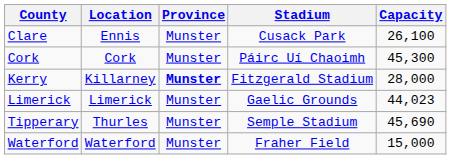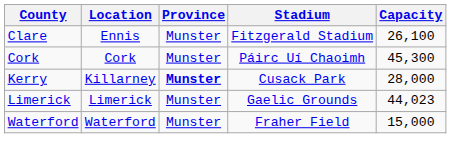 <table class="wikitable sortable" style="text-align:center">
 <tr>
 <th><a href='#'>County</a></th>
 <th><a href='#'>Location</a></th>
 <th><a href='#'>Province</a></th>
 <th><a href='#'>Stadium</a></th>
 <th><a href='#'>Capacity</a></th>
 </tr>
 <tr>
 <td style="text-align:left"> <a href='#'>Clare</a></td>
 <td><a href='#'>Ennis</a></td>
 <td><a href='#'>Munster</a></td>
-<td><a href='#'>Cusack Park</a></td>
+<td><a href='#'>Fitzgerald Stadium</a></td>
 <td>26,100</td>
 </tr>
 <tr>
 <td style="text-align:left"> <a href='#'>Cork</a></td>
 <td><a href='#'>Cork</a></td>
 <td><a href='#'>Munster</a></td>
 <td><a href='#'>Páirc Uí Chaoimh</a></td>
 <td>45,300</td>
 </tr>
 <tr>
 <td style="text-align:left"> <a href='#'>Kerry</a></td>
 <td><a href='#'>Killarney</a></td>
 <td><strong><a href='#'>Munster</a></strong></td>
-<td><a href='#'>Fitzgerald Stadium</a></td>
+<td><a href='#'>Cusack Park</a></td>
 <td>28,000</td>
 </tr>
 <tr>
 <td style="text-align:left"> <a href='#'>Limerick</a></td>
 <td><a href='#'>Limerick</a></td>
 <td><a href='#'>Munster</a></td>
 <td><a href='#'>Gaelic Grounds</a></td>
 <td>44,023</td>
 </tr>
 <tr>
-<td style="text-align:left"> <a href='#'>Tipperary</a></td>
-<td><a href='#'>Thurles</a></td>
-<td><a href='#'>Munster</a></td>
-<td><a href='#'>Semple Stadium</a></td>
-<td>45,690</td>
-</tr>
-<tr>
 <td style="text-align:left"> <a href='#'>Waterford</a></td>
 <td><a href='#'>Waterford</a></td>
 <td><a href='#'>Munster</a></td>
 <td><a href='#'>Fraher Field</a></td>
 <td>15,000</td>
 </tr>
 </table>
